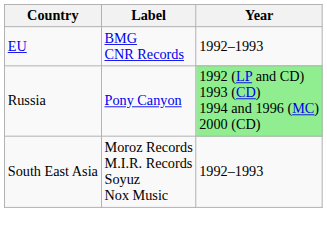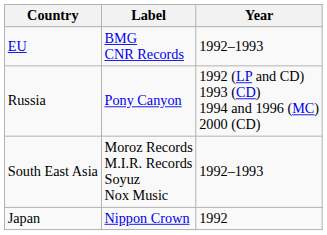 <table class=wikitable>
 <tr>
 <th>Country</th>
 <th>Label</th>
 <th>Year</th>
 </tr>
 <tr>
 <td><a href='#'>EU</a></td>
 <td><a href='#'>BMG</a><br><a href='#'>CNR Records</a></td>
 <td>1992–1993</td>
 </tr>
 <tr>
 <td>Russia</td>
 <td><a href='#'>Pony Canyon</a></td>
-<td style="background: lightgreen;">1992 (<a href='#'>LP</a> and CD)<br>1993 (<a href='#'>CD</a>)<br>1994 and 1996 (<a href='#'>MC</a>)<br> 2000 (CD)</td>
+<td>1992 (<a href='#'>LP</a> and CD)<br>1993 (<a href='#'>CD</a>)<br>1994 and 1996 (<a href='#'>MC</a>)<br> 2000 (CD)</td>
 </tr>
 <tr>
 <td>South East Asia</td>
 <td>Moroz Records<br>M.I.R. Records<br>Soyuz<br>Nox Music</td>
 <td>1992–1993</td>
 </tr>
+<tr>
+<td>Japan</td>
+<td><a href='#'>Nippon Crown</a></td>
+<td>1992</td>
+</tr>
 </table>
